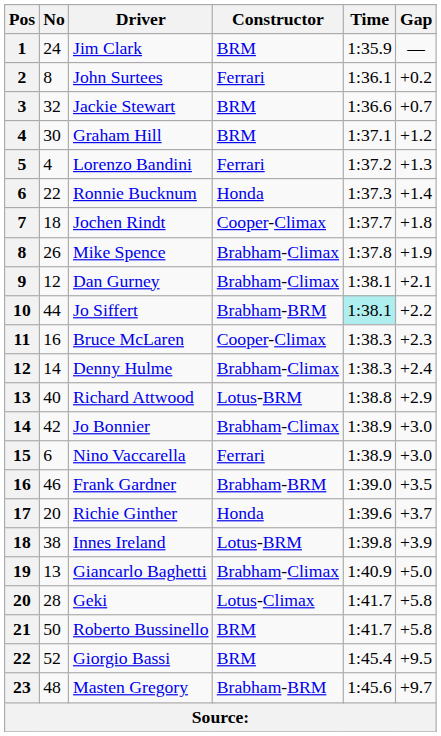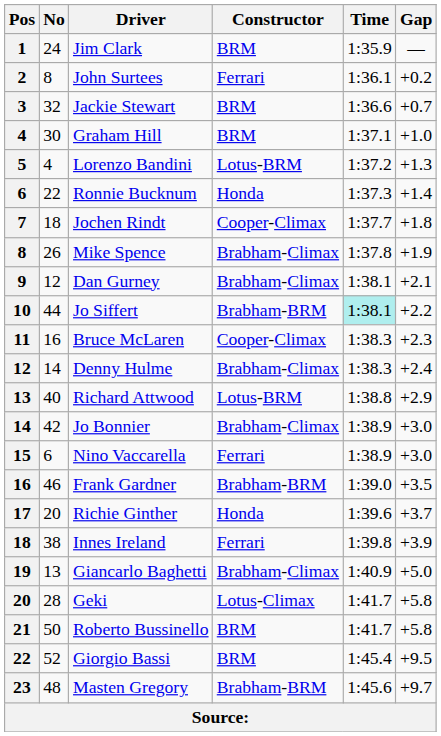 <table class="wikitable sortable" style="font-size: 95%">
 <tr>
 <th>Pos</th>
 <th>No</th>
 <th>Driver</th>
 <th>Constructor</th>
 <th>Time</th>
 <th>Gap</th>
 </tr>
 <tr>
 <th>1</th>
 <td>24</td>
 <td> <a href='#'>Jim Clark</a></td>
 <td><a href='#'>BRM</a></td>
 <td>1:35.9</td>
 <td align="center">—</td>
 </tr>
 <tr>
 <th>2</th>
 <td>8</td>
 <td> <a href='#'>John Surtees</a></td>
 <td><a href='#'>Ferrari</a></td>
 <td>1:36.1</td>
 <td>+0.2</td>
 </tr>
 <tr>
 <th>3</th>
 <td>32</td>
 <td> <a href='#'>Jackie Stewart</a></td>
 <td><a href='#'>BRM</a></td>
 <td>1:36.6</td>
 <td>+0.7</td>
 </tr>
 <tr>
 <th>4</th>
 <td>30</td>
 <td> <a href='#'>Graham Hill</a></td>
 <td><a href='#'>BRM</a></td>
 <td>1:37.1</td>
-<td>+1.2</td>
+<td>+1.0</td>
 </tr>
 <tr>
 <th>5</th>
 <td>4</td>
 <td> <a href='#'>Lorenzo Bandini</a></td>
-<td><a href='#'>Ferrari</a></td>
+<td><a href='#'>Lotus</a>-<a href='#'>BRM</a></td>
 <td>1:37.2</td>
 <td>+1.3</td>
 </tr>
 <tr>
 <th>6</th>
 <td>22</td>
 <td> <a href='#'>Ronnie Bucknum</a></td>
 <td><a href='#'>Honda</a></td>
 <td>1:37.3</td>
 <td>+1.4</td>
 </tr>
 <tr>
 <th>7</th>
 <td>18</td>
 <td> <a href='#'>Jochen Rindt</a></td>
 <td><a href='#'>Cooper</a>-<a href='#'>Climax</a></td>
 <td>1:37.7</td>
 <td>+1.8</td>
 </tr>
 <tr>
 <th>8</th>
 <td>26</td>
 <td> <a href='#'>Mike Spence</a></td>
 <td><a href='#'>Brabham</a>-<a href='#'>Climax</a></td>
 <td>1:37.8</td>
 <td>+1.9</td>
 </tr>
 <tr>
 <th>9</th>
 <td>12</td>
 <td> <a href='#'>Dan Gurney</a></td>
 <td><a href='#'>Brabham</a>-<a href='#'>Climax</a></td>
 <td>1:38.1</td>
 <td>+2.1</td>
 </tr>
 <tr>
 <th>10</th>
 <td>44</td>
 <td> <a href='#'>Jo Siffert</a></td>
 <td><a href='#'>Brabham</a>-<a href='#'>BRM</a></td>
 <td style="background: paleturquoise;">1:38.1</td>
 <td>+2.2</td>
 </tr>
 <tr>
 <th>11</th>
 <td>16</td>
 <td> <a href='#'>Bruce McLaren</a></td>
 <td><a href='#'>Cooper</a>-<a href='#'>Climax</a></td>
 <td>1:38.3</td>
 <td>+2.3</td>
 </tr>
 <tr>
 <th>12</th>
 <td>14</td>
 <td> <a href='#'>Denny Hulme</a></td>
 <td><a href='#'>Brabham</a>-<a href='#'>Climax</a></td>
 <td>1:38.3</td>
 <td>+2.4</td>
 </tr>
 <tr>
 <th>13</th>
 <td>40</td>
 <td> <a href='#'>Richard Attwood</a></td>
 <td><a href='#'>Lotus</a>-<a href='#'>BRM</a></td>
 <td>1:38.8</td>
 <td>+2.9</td>
 </tr>
 <tr>
 <th>14</th>
 <td>42</td>
 <td> <a href='#'>Jo Bonnier</a></td>
 <td><a href='#'>Brabham</a>-<a href='#'>Climax</a></td>
 <td>1:38.9</td>
 <td>+3.0</td>
 </tr>
 <tr>
 <th>15</th>
 <td>6</td>
 <td> <a href='#'>Nino Vaccarella</a></td>
 <td><a href='#'>Ferrari</a></td>
 <td>1:38.9</td>
 <td>+3.0</td>
 </tr>
 <tr>
 <th>16</th>
 <td>46</td>
 <td> <a href='#'>Frank Gardner</a></td>
 <td><a href='#'>Brabham</a>-<a href='#'>BRM</a></td>
 <td>1:39.0</td>
 <td>+3.5</td>
 </tr>
 <tr>
 <th>17</th>
 <td>20</td>
 <td> <a href='#'>Richie Ginther</a></td>
 <td><a href='#'>Honda</a></td>
 <td>1:39.6</td>
 <td>+3.7</td>
 </tr>
 <tr>
 <th>18</th>
 <td>38</td>
 <td> <a href='#'>Innes Ireland</a></td>
-<td><a href='#'>Lotus</a>-<a href='#'>BRM</a></td>
+<td><a href='#'>Ferrari</a></td>
 <td>1:39.8</td>
 <td>+3.9</td>
 </tr>
 <tr>
 <th>19</th>
 <td>13</td>
 <td> <a href='#'>Giancarlo Baghetti</a></td>
 <td><a href='#'>Brabham</a>-<a href='#'>Climax</a></td>
 <td>1:40.9</td>
 <td>+5.0</td>
 </tr>
 <tr>
 <th>20</th>
 <td>28</td>
 <td> <a href='#'>Geki</a></td>
 <td><a href='#'>Lotus</a>-<a href='#'>Climax</a></td>
 <td>1:41.7</td>
 <td>+5.8</td>
 </tr>
 <tr>
 <th>21</th>
 <td>50</td>
 <td> <a href='#'>Roberto Bussinello</a></td>
 <td><a href='#'>BRM</a></td>
 <td>1:41.7</td>
 <td>+5.8</td>
 </tr>
 <tr>
 <th>22</th>
 <td>52</td>
 <td> <a href='#'>Giorgio Bassi</a></td>
 <td><a href='#'>BRM</a></td>
 <td>1:45.4</td>
 <td>+9.5</td>
 </tr>
 <tr>
 <th>23</th>
 <td>48</td>
 <td> <a href='#'>Masten Gregory</a></td>
 <td><a href='#'>Brabham</a>-<a href='#'>BRM</a></td>
 <td>1:45.6</td>
 <td>+9.7</td>
 </tr>
 <tr>
 <th colspan="6">Source:</th>
 </tr>
 </table>
